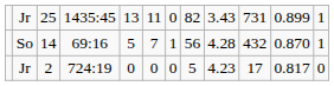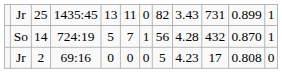 <table class="wikitable sortable" style="text-align:center">
 <tr>
 <td align=left></td>
 <td>Jr</td>
 <td>25</td>
 <td>1435:45</td>
 <td>13</td>
 <td>11</td>
 <td>0</td>
 <td>82</td>
 <td>3.43</td>
 <td>731</td>
 <td>0.899</td>
 <td>1</td>
 </tr>
 <tr>
 <td align=left></td>
 <td>So</td>
 <td>14</td>
-<td>69:16</td>
+<td>724:19</td>
 <td>5</td>
 <td>7</td>
 <td>1</td>
 <td>56</td>
 <td>4.28</td>
 <td>432</td>
 <td>0.870</td>
 <td>1</td>
 </tr>
 <tr>
 <td align=left></td>
 <td>Jr</td>
 <td>2</td>
-<td>724:19</td>
+<td>69:16</td>
 <td>0</td>
 <td>0</td>
 <td>0</td>
 <td>5</td>
 <td>4.23</td>
 <td>17</td>
-<td>0.817</td>
+<td>0.808</td>
 <td>0</td>
 </tr>
 </table>
